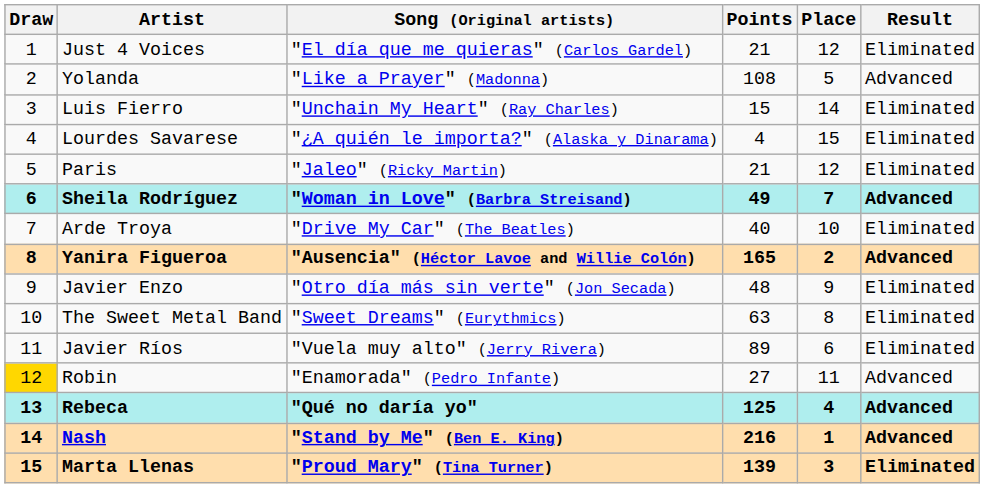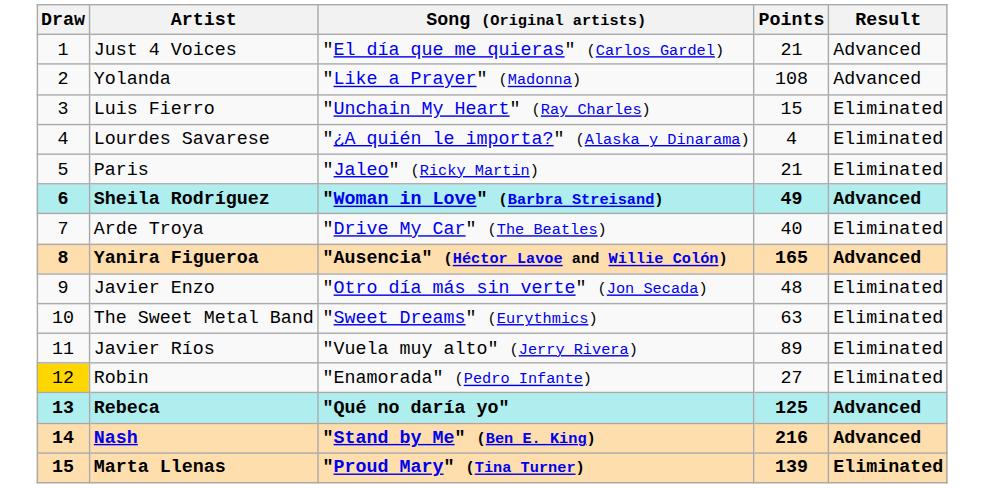 <table class="sortable wikitable" style="margin: 1em auto 1em auto; text-align:center">
 <tr>
 <th>Draw</th>
 <th>Artist</th>
 <th>Song <small>(Original artists)</small></th>
 <th>Points</th>
-<th>Place</th>
 <th>Result</th>
 </tr>
 <tr>
 <td>1</td>
 <td align="left">Just 4 Voices</td>
 <td align="left">"<a href='#'>El día que me quieras</a>" <small>(<a href='#'>Carlos Gardel</a>)</small></td>
 <td>21</td>
-<td>12</td>
-<td align="left">Eliminated</td>
+<td align="left">Advanced</td>
 </tr>
 <tr>
 <td>2</td>
 <td align="left">Yolanda</td>
 <td align="left">"<a href='#'>Like a Prayer</a>" <small>(<a href='#'>Madonna</a>)</small></td>
 <td>108</td>
-<td>5</td>
 <td align="left">Advanced</td>
 </tr>
 <tr>
 <td>3</td>
 <td align="left">Luis Fierro</td>
 <td align="left">"<a href='#'>Unchain My Heart</a>" <small>(<a href='#'>Ray Charles</a>)</small></td>
 <td>15</td>
-<td>14</td>
 <td align="left">Eliminated</td>
 </tr>
 <tr>
 <td>4</td>
 <td align="left">Lourdes Savarese</td>
 <td align="left">"<a href='#'>¿A quién le importa?</a>" <small>(<a href='#'>Alaska y Dinarama</a>)</small></td>
 <td>4</td>
-<td>15</td>
 <td align="left">Eliminated</td>
 </tr>
 <tr>
 <td>5</td>
 <td align="left">Paris</td>
 <td align="left">"<a href='#'>Jaleo</a>" <small>(<a href='#'>Ricky Martin</a>)</small></td>
 <td>21</td>
-<td>12</td>
 <td align="left">Eliminated</td>
 </tr>
 <tr style="font-weight:bold; background:paleturquoise;">
 <td>6</td>
 <td align="left">Sheila Rodríguez</td>
 <td align="left">"<a href='#'>Woman in Love</a>" <small>(<a href='#'>Barbra Streisand</a>)</small></td>
 <td>49</td>
-<td>7</td>
 <td align="left">Advanced</td>
 </tr>
 <tr>
 <td>7</td>
 <td align="left">Arde Troya</td>
 <td align="left">"<a href='#'>Drive My Car</a>" <small>(<a href='#'>The Beatles</a>)</small></td>
 <td>40</td>
-<td>10</td>
 <td align="left">Eliminated</td>
 </tr>
 <tr style="font-weight:bold; background:navajowhite;">
 <td>8</td>
 <td align="left">Yanira Figueroa</td>
 <td align="left">"Ausencia" <small>(<a href='#'>Héctor Lavoe</a> and <a href='#'>Willie Colón</a>)</small></td>
 <td>165</td>
-<td>2</td>
 <td align="left">Advanced</td>
 </tr>
 <tr>
 <td>9</td>
 <td align="left">Javier Enzo</td>
 <td align="left">"<a href='#'>Otro día más sin verte</a>" <small>(<a href='#'>Jon Secada</a>)</small></td>
 <td>48</td>
-<td>9</td>
 <td align="left">Eliminated</td>
 </tr>
 <tr>
 <td>10</td>
 <td align="left">The Sweet Metal Band</td>
 <td align="left">"<a href='#'>Sweet Dreams</a>" <small>(<a href='#'>Eurythmics</a>)</small></td>
 <td>63</td>
-<td>8</td>
 <td align="left">Eliminated</td>
 </tr>
 <tr>
 <td>11</td>
 <td align="left">Javier Ríos</td>
 <td align="left">"Vuela muy alto" <small>(<a href='#'>Jerry Rivera</a>)</small></td>
 <td>89</td>
-<td>6</td>
 <td align="left">Eliminated</td>
 </tr>
 <tr>
 <td style="background: gold;">12</td>
 <td align="left">Robin</td>
 <td align="left">"Enamorada" <small>(<a href='#'>Pedro Infante</a>)</small></td>
 <td>27</td>
-<td>11</td>
-<td align="left">Advanced</td>
+<td align="left">Eliminated</td>
 </tr>
 <tr style="font-weight:bold; background:paleturquoise;">
 <td>13</td>
 <td align="left">Rebeca</td>
 <td align="left">"Qué no daría yo"</td>
 <td>125</td>
-<td>4</td>
 <td align="left">Advanced</td>
 </tr>
 <tr style="font-weight:bold; background:navajowhite;">
 <td>14</td>
 <td align="left"><a href='#'>Nash</a></td>
 <td align="left">"<a href='#'>Stand by Me</a>" <small>(<a href='#'>Ben E. King</a>)</small></td>
 <td>216</td>
-<td>1</td>
 <td align="left">Advanced</td>
 </tr>
 <tr style="font-weight:bold; background:navajowhite;">
 <td>15</td>
 <td align="left">Marta Llenas</td>
 <td align="left">"<a href='#'>Proud Mary</a>" <small>(<a href='#'>Tina Turner</a>)</small></td>
 <td>139</td>
-<td>3</td>
 <td align="left">Eliminated</td>
 </tr>
 </table>
